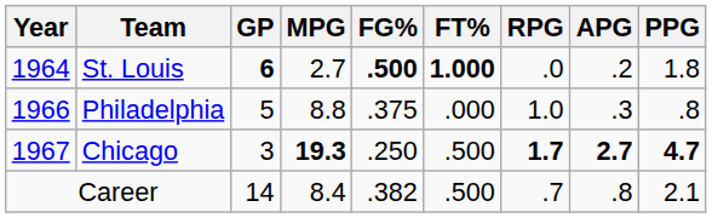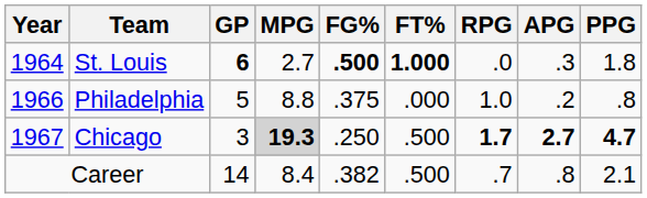 <table class="wikitable sortable" style="font-size:95%; text-align:right;">
 <tr>
 <th>Year</th>
 <th>Team</th>
 <th>GP</th>
 <th>MPG</th>
 <th>FG%</th>
 <th>FT%</th>
 <th>RPG</th>
 <th>APG</th>
 <th>PPG</th>
 </tr>
 <tr>
 <td style="text-align:left;"><a href='#'>1964</a></td>
 <td style="text-align:left;"><a href='#'>St. Louis</a></td>
 <td><strong>6</strong></td>
 <td>2.7</td>
 <td><strong>.500</strong></td>
 <td><strong>1.000</strong></td>
 <td>.0</td>
-<td>.2</td>
+<td>.3</td>
 <td>1.8</td>
 </tr>
 <tr>
 <td style="text-align:left;"><a href='#'>1966</a></td>
 <td style="text-align:left;"><a href='#'>Philadelphia</a></td>
 <td>5</td>
 <td>8.8</td>
 <td>.375</td>
 <td>.000</td>
 <td>1.0</td>
-<td>.3</td>
+<td>.2</td>
 <td>.8</td>
 </tr>
 <tr>
 <td style="text-align:left;"><a href='#'>1967</a></td>
 <td style="text-align:left;"><a href='#'>Chicago</a></td>
 <td>3</td>
-<td><strong>19.3</strong></td>
+<td style="background: lightgrey;"><strong>19.3</strong></td>
 <td>.250</td>
 <td>.500</td>
 <td><strong>1.7</strong></td>
 <td><strong>2.7</strong></td>
 <td><strong>4.7</strong></td>
 </tr>
 <tr class="sortbottom">
 <td style="text-align:center;" colspan="2">Career</td>
 <td>14</td>
 <td>8.4</td>
 <td>.382</td>
 <td>.500</td>
 <td>.7</td>
 <td>.8</td>
 <td>2.1</td>
 </tr>
 </table>
